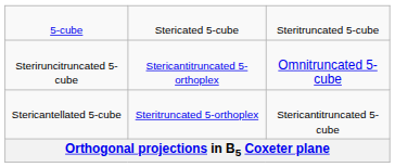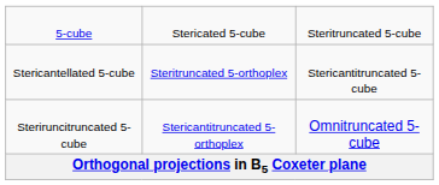 <table class=wikitable style="float:right; margin-left:8px; width:480px">
 <tr align=center valign=top>
 <td><br><small><a href='#'>5-cube</a></small><br></td>
 <td><br><small>Stericated 5-cube</small><br></td>
 <td><br><small>Steritruncated 5-cube</small><br></td>
 </tr>
 <tr align=center valign=top>
+<td><br><small>Stericantellated 5-cube</small><br></td>
+<td><br><small><a href='#'>Steritruncated 5-orthoplex</a></small><br></td>
+<td><br><small>Stericantitruncated 5-cube</small><br></td>
+</tr>
+<tr align=center valign=top>
 <td><br><small>Steriruncitruncated 5-cube</small><br></td>
 <td><br><small><a href='#'>Stericantitruncated 5-orthoplex</a></small><br></td>
 <td><br><a href='#'>Omnitruncated 5-cube</a><br></td>
-</tr>
-<tr align=center valign=top>
-<td><br><small>Stericantellated 5-cube</small><br></td>
-<td><br><small><a href='#'>Steritruncated 5-orthoplex</a></small><br></td>
-<td><br><small>Stericantitruncated 5-cube</small><br></td>
 </tr>
 <tr>
 <th colspan=3><a href='#'>Orthogonal projections</a> in B<sub>5</sub> <a href='#'>Coxeter plane</a></th>
 </tr>
 </table>
